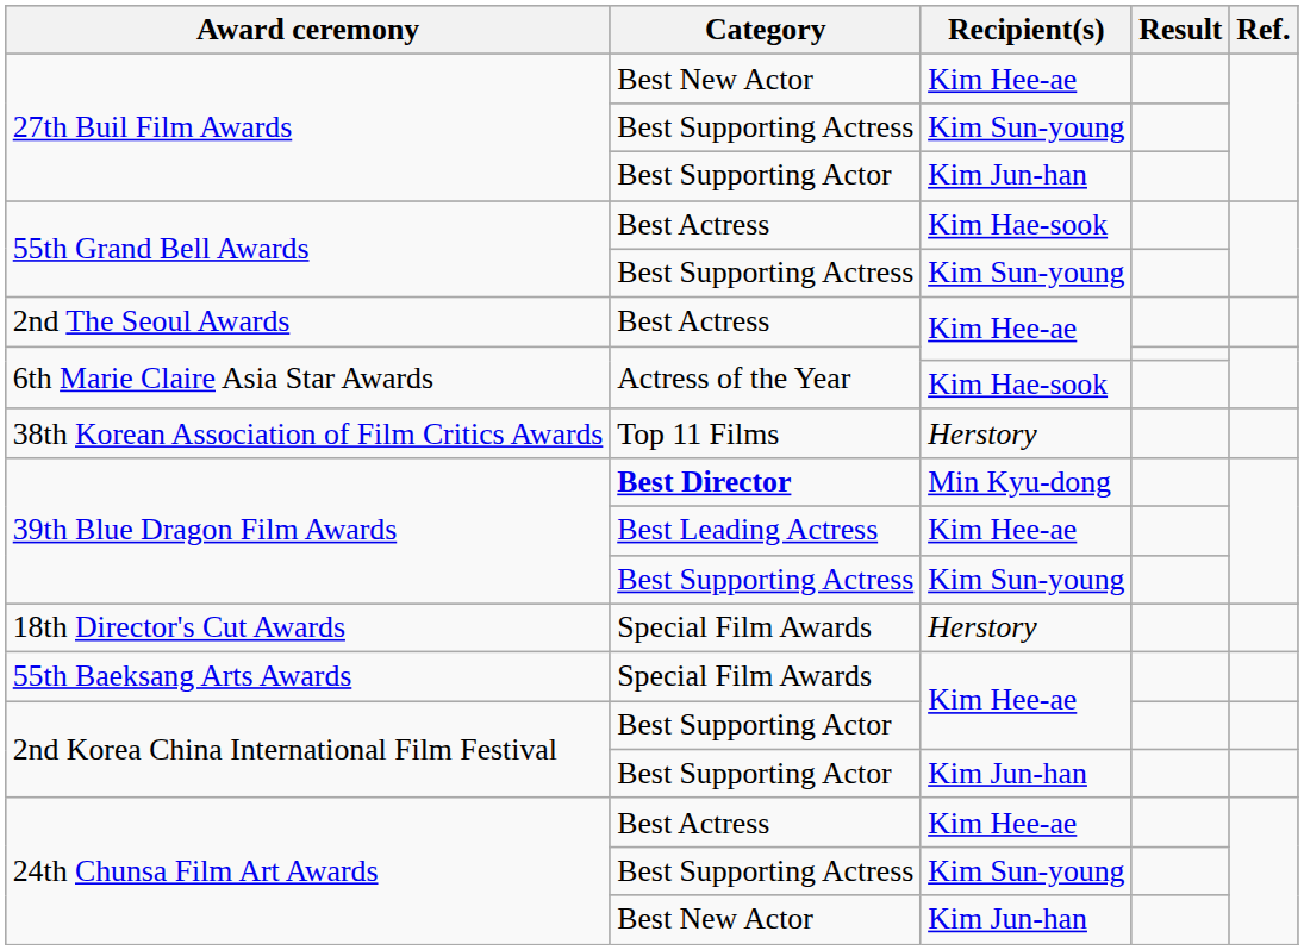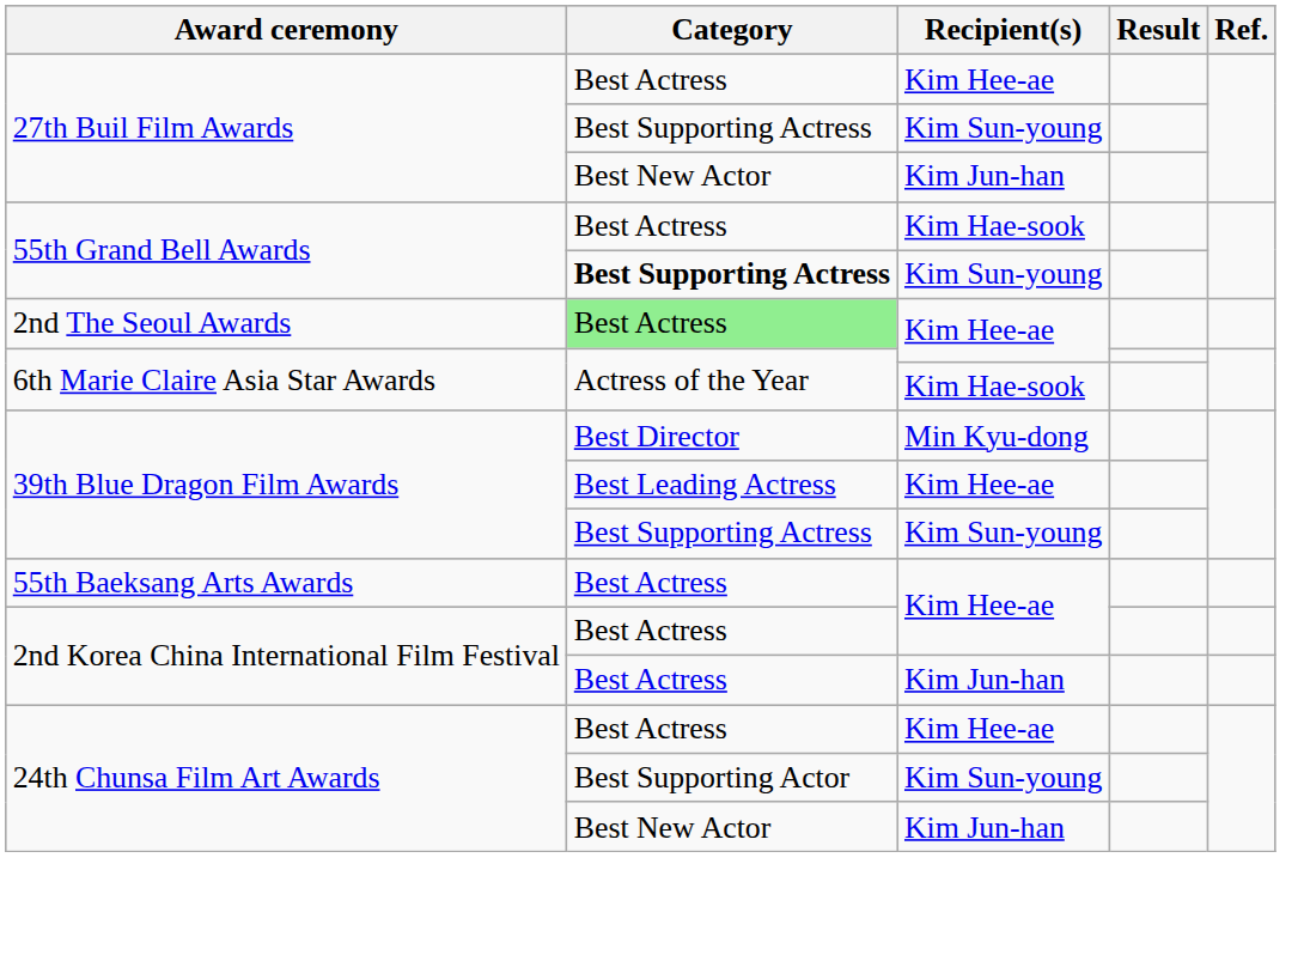 <table class="wikitable sortable">
 <tr>
 <th>Award ceremony</th>
 <th>Category</th>
 <th>Recipient(s)</th>
 <th>Result</th>
 <th>Ref.</th>
 </tr>
 <tr>
 <td rowspan=3><a href='#'>27th Buil Film Awards</a></td>
-<td>Best New Actor</td>
+<td>Best Actress</td>
 <td><a href='#'>Kim Hee-ae</a></td>
 <td></td>
 <td rowspan=3></td>
 </tr>
 <tr>
 <td>Best Supporting Actress</td>
 <td><a href='#'>Kim Sun-young</a></td>
 <td></td>
 </tr>
 <tr>
-<td>Best Supporting Actor</td>
+<td>Best New Actor</td>
 <td><a href='#'>Kim Jun-han</a></td>
 <td></td>
 </tr>
 <tr>
 <td rowspan=2><a href='#'>55th Grand Bell Awards</a></td>
 <td>Best Actress</td>
 <td><a href='#'>Kim Hae-sook</a></td>
 <td></td>
 <td rowspan=2></td>
 </tr>
 <tr>
-<td>Best Supporting Actress</td>
+<td><strong>Best Supporting Actress</strong></td>
 <td><a href='#'>Kim Sun-young</a></td>
 <td></td>
 </tr>
 <tr>
 <td>2nd <a href='#'>The Seoul Awards</a></td>
-<td>Best Actress</td>
+<td style="background: lightgreen;">Best Actress</td>
 <td rowspan=2><a href='#'>Kim Hee-ae</a></td>
 <td></td>
 <td></td>
 </tr>
 <tr>
 <td rowspan=2>6th <a href='#'>Marie Claire</a> Asia Star Awards</td>
 <td rowspan=2>Actress of the Year</td>
 <td></td>
 <td rowspan="2"></td>
 </tr>
 <tr>
 <td><a href='#'>Kim Hae-sook</a></td>
 <td></td>
 </tr>
 <tr>
-<td>38th <a href='#'>Korean Association of Film Critics Awards</a></td>
-<td>Top 11 Films</td>
-<td><em>Herstory</em></td>
-<td></td>
-<td></td>
-</tr>
-<tr>
 <td rowspan=3><a href='#'>39th Blue Dragon Film Awards</a></td>
-<td><strong><a href='#'>Best Director</a></strong></td>
+<td><a href='#'>Best Director</a></td>
 <td><a href='#'>Min Kyu-dong</a></td>
 <td></td>
 <td rowspan=3></td>
 </tr>
 <tr>
 <td><a href='#'>Best Leading Actress</a></td>
 <td><a href='#'>Kim Hee-ae</a></td>
 <td></td>
 </tr>
 <tr>
 <td><a href='#'>Best Supporting Actress</a></td>
 <td><a href='#'>Kim Sun-young</a></td>
 <td></td>
 </tr>
 <tr>
-<td>18th <a href='#'>Director's Cut Awards</a></td>
-<td>Special Film Awards</td>
-<td><em>Herstory</em></td>
-<td></td>
-<td></td>
-</tr>
-<tr>
 <td><a href='#'>55th Baeksang Arts Awards</a></td>
-<td>Special Film Awards</td>
+<td><a href='#'>Best Actress</a></td>
 <td rowspan="2"><a href='#'>Kim Hee-ae</a></td>
 <td></td>
 <td></td>
 </tr>
 <tr>
 <td rowspan="2">2nd Korea China International Film Festival</td>
-<td>Best Supporting Actor</td>
+<td>Best Actress</td>
 <td></td>
 <td></td>
 </tr>
 <tr>
-<td>Best Supporting Actor</td>
+<td><a href='#'>Best Actress</a></td>
 <td><a href='#'>Kim Jun-han</a></td>
 <td></td>
 <td></td>
 </tr>
 <tr>
 <td rowspan="3">24th <a href='#'>Chunsa Film Art Awards</a></td>
 <td>Best Actress</td>
 <td><a href='#'>Kim Hee-ae</a></td>
 <td></td>
 <td rowspan="3"></td>
 </tr>
 <tr>
-<td>Best Supporting Actress</td>
+<td>Best Supporting Actor</td>
 <td><a href='#'>Kim Sun-young</a></td>
 <td></td>
 </tr>
 <tr>
 <td>Best New Actor</td>
 <td><a href='#'>Kim Jun-han</a></td>
 <td></td>
 </tr>
 </table>
